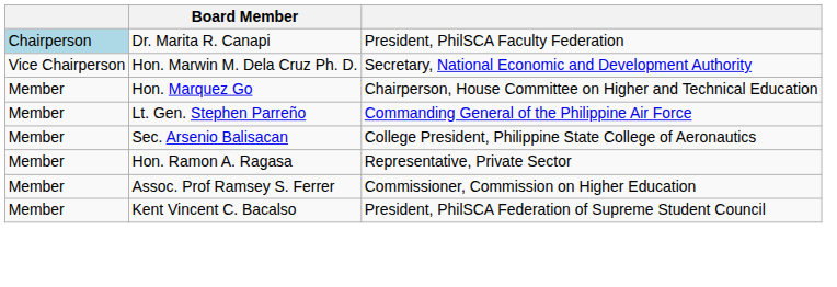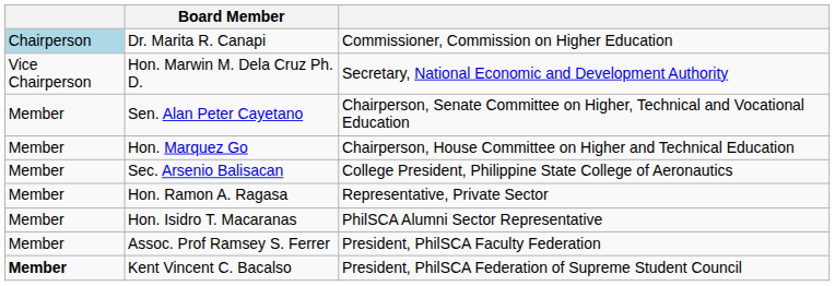 <table class="wikitable">
 <tr>
 <th></th>
 <th>Board Member</th>
 <th></th>
 </tr>
 <tr>
 <td style="background: lightblue;">Chairperson</td>
 <td>Dr. Marita R. Canapi</td>
-<td>President, PhilSCA Faculty Federation</td>
+<td>Commissioner, Commission on Higher Education</td>
 </tr>
 <tr>
 <td>Vice Chairperson</td>
 <td>Hon. Marwin M. Dela Cruz Ph. D.</td>
 <td>Secretary, <a href='#'>National Economic and Development Authority</a></td>
 </tr>
 <tr>
 <td>Member</td>
-<td>Hon. <a href='#'>Marquez Go</a></td>
-<td>Chairperson, House Committee on Higher and Technical Education</td>
+<td>Sen. <a href='#'>Alan Peter Cayetano</a></td>
+<td>Chairperson, Senate Committee on Higher, Technical and Vocational Education</td>
 </tr>
 <tr>
 <td>Member</td>
-<td>Lt. Gen. <a href='#'>Stephen Parreño</a></td>
-<td><a href='#'>Commanding General of the Philippine Air Force</a></td>
+<td>Hon. <a href='#'>Marquez Go</a></td>
+<td>Chairperson, House Committee on Higher and Technical Education</td>
 </tr>
 <tr>
 <td>Member</td>
 <td>Sec. <a href='#'>Arsenio Balisacan</a></td>
 <td>College President, Philippine State College of Aeronautics</td>
 </tr>
 <tr>
 <td>Member</td>
 <td>Hon. Ramon A. Ragasa</td>
 <td>Representative, Private Sector</td>
 </tr>
 <tr>
 <td>Member</td>
-<td>Assoc. Prof Ramsey S. Ferrer</td>
-<td>Commissioner, Commission on Higher Education</td>
+<td>Hon. Isidro T. Macaranas</td>
+<td>PhilSCA Alumni Sector Representative</td>
 </tr>
 <tr>
 <td>Member</td>
+<td>Assoc. Prof Ramsey S. Ferrer</td>
+<td>President, PhilSCA Faculty Federation</td>
+</tr>
+<tr>
+<td><strong>Member</strong></td>
 <td>Kent Vincent C. Bacalso</td>
 <td>President, PhilSCA Federation of Supreme Student Council</td>
 </tr>
 </table>
